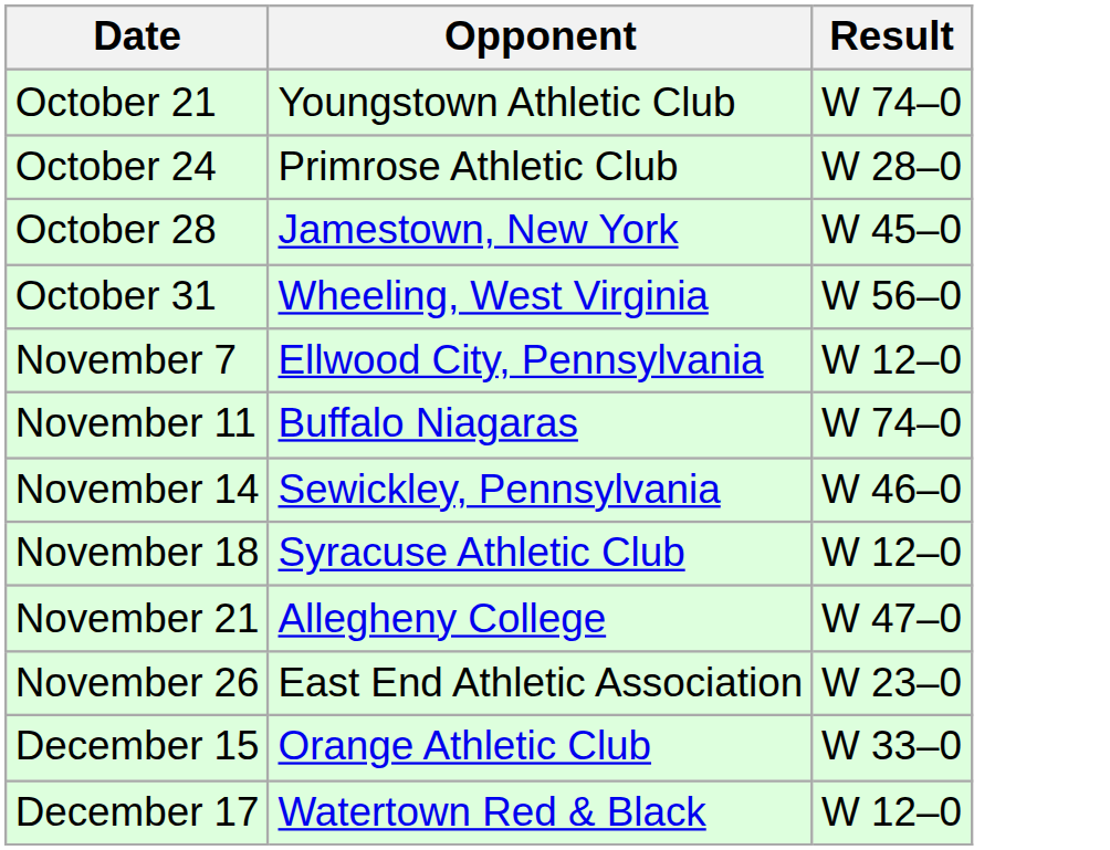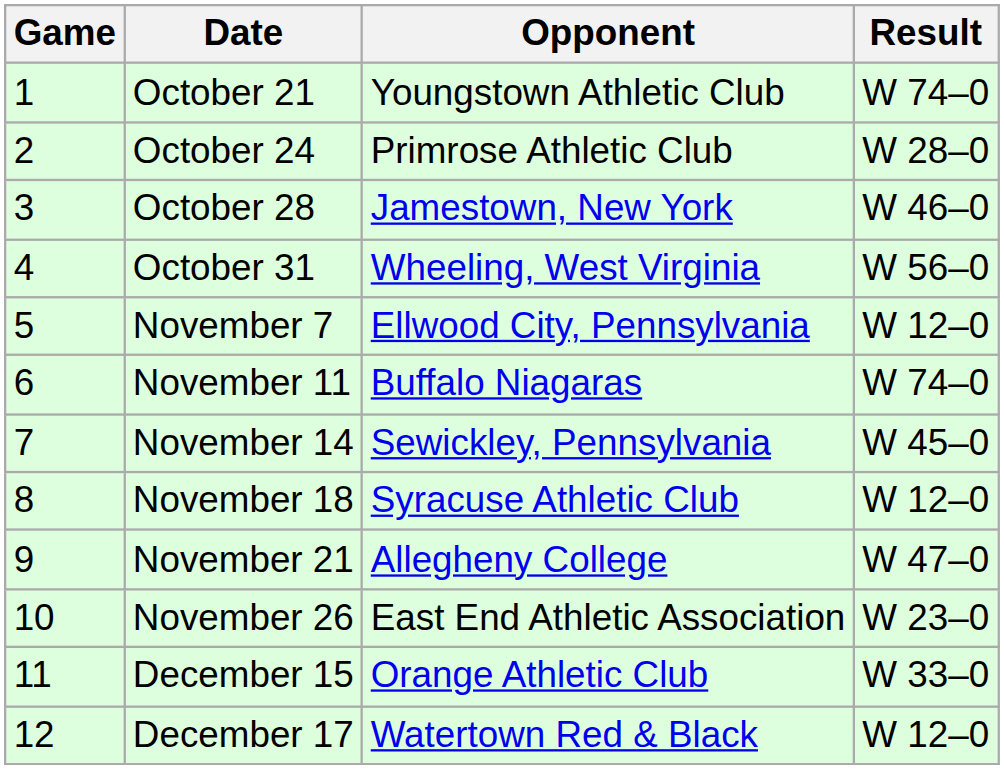 <table class="wikitable">
 <tr>
+<th>Game</th>
 <th>Date</th>
 <th>Opponent</th>
 <th>Result</th>
 </tr>
 <tr style="background: #ddffdd;">
+<td>1</td>
 <td>October 21</td>
 <td>Youngstown Athletic Club</td>
 <td>W 74–0</td>
 </tr>
 <tr style="background: #ddffdd;">
+<td>2</td>
 <td>October 24</td>
 <td>Primrose Athletic Club</td>
 <td>W 28–0</td>
 </tr>
 <tr style="background: #ddffdd;">
+<td>3</td>
 <td>October 28</td>
 <td><a href='#'>Jamestown, New York</a></td>
-<td>W 45–0</td>
+<td>W 46–0</td>
 </tr>
 <tr style="background: #ddffdd;">
+<td>4</td>
 <td>October 31</td>
 <td><a href='#'>Wheeling, West Virginia</a></td>
 <td>W 56–0</td>
 </tr>
 <tr style="background: #ddffdd;">
+<td>5</td>
 <td>November 7</td>
 <td><a href='#'>Ellwood City, Pennsylvania</a></td>
 <td>W 12–0</td>
 </tr>
 <tr style="background: #ddffdd;">
+<td>6</td>
 <td>November 11</td>
 <td><a href='#'>Buffalo Niagaras</a></td>
 <td>W 74–0</td>
 </tr>
 <tr style="background: #ddffdd;">
+<td>7</td>
 <td>November 14</td>
 <td><a href='#'>Sewickley, Pennsylvania</a></td>
-<td>W 46–0</td>
+<td>W 45–0</td>
 </tr>
 <tr style="background: #ddffdd;">
+<td>8</td>
 <td>November 18</td>
 <td><a href='#'>Syracuse Athletic Club</a></td>
 <td>W 12–0</td>
 </tr>
 <tr style="background: #ddffdd;">
+<td>9</td>
 <td>November 21</td>
 <td><a href='#'>Allegheny College</a></td>
 <td>W 47–0</td>
 </tr>
 <tr style="background: #ddffdd;">
+<td>10</td>
 <td>November 26</td>
 <td>East End Athletic Association</td>
 <td>W 23–0</td>
 </tr>
 <tr style="background: #ddffdd;">
+<td>11</td>
 <td>December 15</td>
 <td><a href='#'>Orange Athletic Club</a></td>
 <td>W 33–0</td>
 </tr>
 <tr style="background: #ddffdd;">
+<td>12</td>
 <td>December 17</td>
 <td><a href='#'>Watertown Red & Black</a></td>
 <td>W 12–0</td>
 </tr>
 </table>
